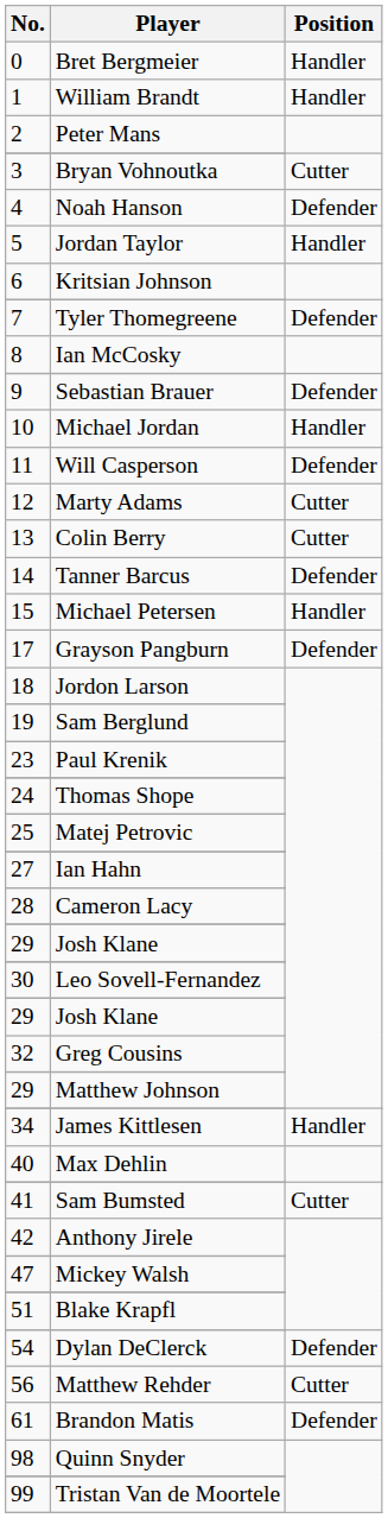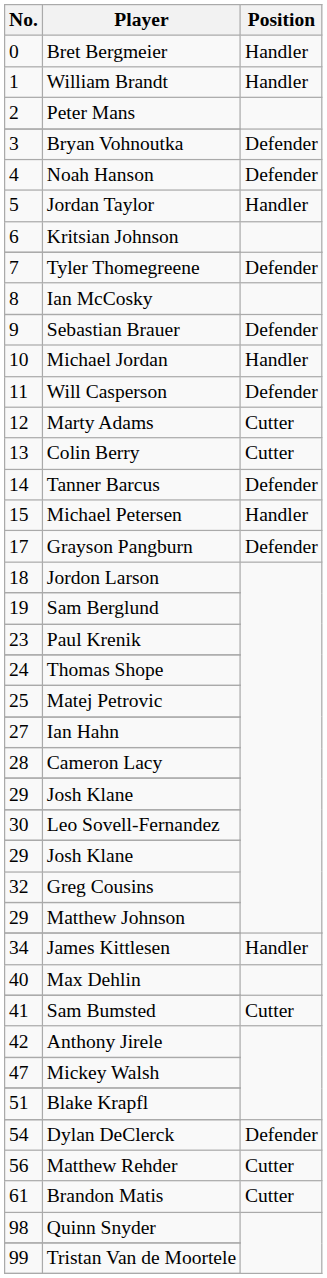 <table class="wikitable">
 <tr>
 <th>No.</th>
 <th>Player</th>
 <th>Position</th>
 </tr>
 <tr>
 <td>0</td>
 <td>Bret Bergmeier</td>
 <td>Handler</td>
 </tr>
 <tr>
 <td>1</td>
 <td>William Brandt</td>
 <td>Handler</td>
 </tr>
 <tr>
 <td>2</td>
 <td>Peter Mans</td>
 </tr>
 <tr>
 </tr>
 <tr>
 <td>3</td>
 <td>Bryan Vohnoutka</td>
-<td>Cutter</td>
+<td>Defender</td>
 </tr>
 <tr>
 <td>4</td>
 <td>Noah Hanson</td>
 <td>Defender</td>
 </tr>
 <tr>
 <td>5</td>
 <td>Jordan Taylor</td>
 <td>Handler</td>
 </tr>
 <tr>
 <td>6</td>
 <td>Kritsian Johnson</td>
 </tr>
 <tr>
 </tr>
 <tr>
 <td>7</td>
 <td>Tyler Thomegreene</td>
 <td>Defender</td>
 </tr>
 <tr>
 <td>8</td>
 <td>Ian McCosky</td>
 </tr>
 <tr>
 </tr>
 <tr>
 <td>9</td>
 <td>Sebastian Brauer</td>
 <td>Defender</td>
 </tr>
 <tr>
 <td>10</td>
 <td>Michael Jordan</td>
 <td>Handler</td>
 </tr>
 <tr>
 <td>11</td>
 <td>Will Casperson</td>
 <td>Defender</td>
 </tr>
 <tr>
 <td>12</td>
 <td>Marty Adams</td>
 <td>Cutter</td>
 </tr>
 <tr>
 <td>13</td>
 <td>Colin Berry</td>
 <td>Cutter</td>
 </tr>
 <tr>
 <td>14</td>
 <td>Tanner Barcus</td>
 <td>Defender</td>
 </tr>
 <tr>
 <td>15</td>
 <td>Michael Petersen</td>
 <td>Handler</td>
 </tr>
 <tr>
 <td>17</td>
 <td>Grayson Pangburn</td>
 <td>Defender</td>
 </tr>
 <tr>
 <td>18</td>
 <td>Jordon Larson</td>
 </tr>
 <tr>
 </tr>
 <tr>
 <td>19</td>
 <td>Sam Berglund</td>
 </tr>
 <tr>
 </tr>
 <tr>
 <td>23</td>
 <td>Paul Krenik</td>
 </tr>
 <tr>
 </tr>
 <tr>
 <td>24</td>
 <td>Thomas Shope</td>
 </tr>
 <tr>
 </tr>
 <tr>
 <td>25</td>
 <td>Matej Petrovic</td>
 </tr>
 <tr>
 </tr>
 <tr>
 <td>27</td>
 <td>Ian Hahn</td>
 </tr>
 <tr>
 </tr>
 <tr>
 <td>28</td>
 <td>Cameron Lacy</td>
 </tr>
 <tr>
 </tr>
 <tr>
 <td>29</td>
 <td>Josh Klane</td>
 </tr>
 <tr>
 </tr>
 <tr>
 <td>30</td>
 <td>Leo Sovell-Fernandez</td>
 </tr>
 <tr>
 </tr>
 <tr>
 <td>29</td>
 <td>Josh Klane</td>
 </tr>
 <tr>
 <td>32</td>
 <td>Greg Cousins</td>
 </tr>
 <tr>
 </tr>
 <tr>
 <td>29</td>
 <td>Matthew Johnson</td>
 </tr>
 <tr>
 </tr>
 <tr>
 <td>34</td>
 <td>James Kittlesen</td>
 <td>Handler</td>
 </tr>
 <tr>
 <td>40</td>
 <td>Max Dehlin</td>
 </tr>
 <tr>
 </tr>
 <tr>
 <td>41</td>
 <td>Sam Bumsted</td>
 <td>Cutter</td>
 </tr>
 <tr>
 <td>42</td>
 <td>Anthony Jirele</td>
 </tr>
 <tr>
 </tr>
 <tr>
 <td>47</td>
 <td>Mickey Walsh</td>
 </tr>
 <tr>
 </tr>
 <tr>
 <td>51</td>
 <td>Blake Krapfl</td>
 </tr>
 <tr>
 </tr>
 <tr>
 <td>54</td>
 <td>Dylan DeClerck</td>
 <td>Defender</td>
 </tr>
 <tr>
 <td>56</td>
 <td>Matthew Rehder</td>
 <td>Cutter</td>
 </tr>
 <tr>
 <td>61</td>
 <td>Brandon Matis</td>
-<td>Defender</td>
+<td>Cutter</td>
 </tr>
 <tr>
 <td>98</td>
 <td>Quinn Snyder</td>
 </tr>
 <tr>
 </tr>
 <tr>
 <td>99</td>
 <td>Tristan Van de Moortele</td>
 </tr>
 <tr>
 </tr>
 </table>
